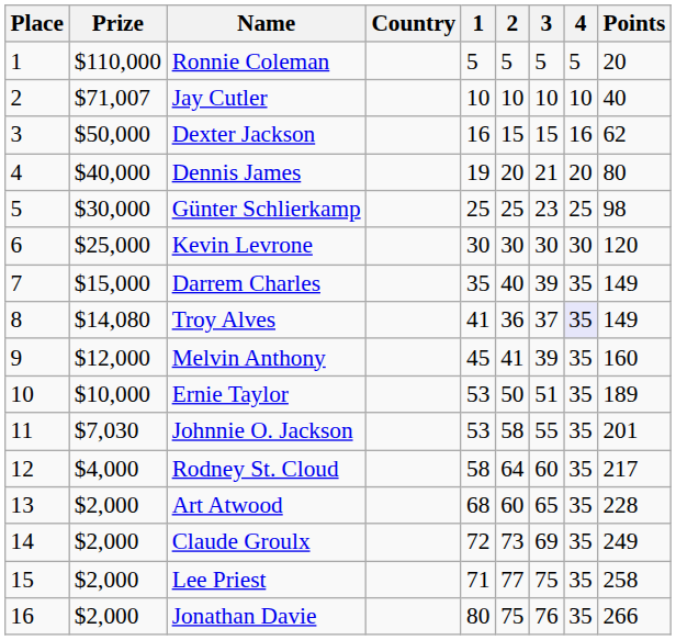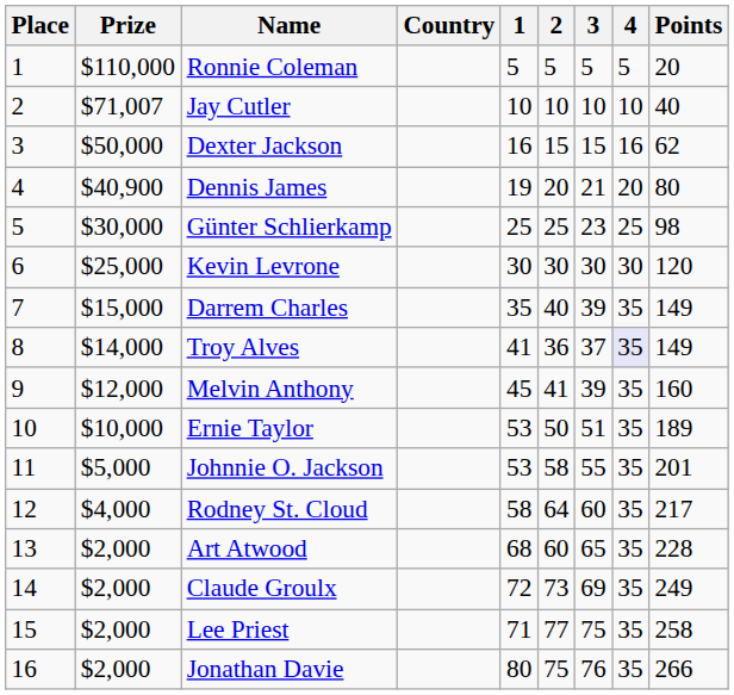 <table class="wikitable">
 <tr>
 <th>Place</th>
 <th>Prize</th>
 <th>Name</th>
 <th>Country</th>
 <th>1</th>
 <th>2</th>
 <th>3</th>
 <th>4</th>
 <th>Points</th>
 </tr>
 <tr>
 <td>1</td>
 <td>$110,000</td>
 <td><a href='#'>Ronnie Coleman </a></td>
 <td></td>
 <td>5</td>
 <td>5</td>
 <td>5</td>
 <td>5</td>
 <td>20</td>
 </tr>
 <tr>
 <td>2</td>
 <td>$71,007</td>
 <td><a href='#'>Jay Cutler</a></td>
 <td></td>
 <td>10</td>
 <td>10</td>
 <td>10</td>
 <td>10</td>
 <td>40</td>
 </tr>
 <tr>
 <td>3</td>
 <td>$50,000</td>
 <td><a href='#'>Dexter Jackson</a></td>
 <td></td>
 <td>16</td>
 <td>15</td>
 <td>15</td>
 <td>16</td>
 <td>62</td>
 </tr>
 <tr>
 <td>4</td>
-<td>$40,000</td>
+<td>$40,900</td>
 <td><a href='#'>Dennis James</a></td>
 <td></td>
 <td>19</td>
 <td>20</td>
 <td>21</td>
 <td>20</td>
 <td>80</td>
 </tr>
 <tr>
 <td>5</td>
 <td>$30,000</td>
 <td><a href='#'>Günter Schlierkamp</a></td>
 <td></td>
 <td>25</td>
 <td>25</td>
 <td>23</td>
 <td>25</td>
 <td>98</td>
 </tr>
 <tr>
 <td>6</td>
 <td>$25,000</td>
 <td><a href='#'>Kevin Levrone</a></td>
 <td></td>
 <td>30</td>
 <td>30</td>
 <td>30</td>
 <td>30</td>
 <td>120</td>
 </tr>
 <tr>
 <td>7</td>
 <td>$15,000</td>
 <td><a href='#'>Darrem Charles</a></td>
 <td></td>
 <td>35</td>
 <td>40</td>
 <td>39</td>
 <td>35</td>
 <td>149</td>
 </tr>
 <tr>
 <td>8</td>
-<td>$14,080</td>
+<td>$14,000</td>
 <td><a href='#'>Troy Alves</a></td>
 <td></td>
 <td>41</td>
 <td>36</td>
 <td>37</td>
 <td style="background: lavender;">35</td>
 <td>149</td>
 </tr>
 <tr>
 <td>9</td>
 <td>$12,000</td>
 <td><a href='#'>Melvin Anthony</a></td>
 <td></td>
 <td>45</td>
 <td>41</td>
 <td>39</td>
 <td>35</td>
 <td>160</td>
 </tr>
 <tr>
 <td>10</td>
 <td>$10,000</td>
 <td><a href='#'>Ernie Taylor</a></td>
 <td></td>
 <td>53</td>
 <td>50</td>
 <td>51</td>
 <td>35</td>
 <td>189</td>
 </tr>
 <tr>
 <td>11</td>
-<td>$7,030</td>
+<td>$5,000</td>
 <td><a href='#'>Johnnie O. Jackson</a></td>
 <td></td>
 <td>53</td>
 <td>58</td>
 <td>55</td>
 <td>35</td>
 <td>201</td>
 </tr>
 <tr>
 <td>12</td>
 <td>$4,000</td>
 <td><a href='#'>Rodney St. Cloud</a></td>
 <td></td>
 <td>58</td>
 <td>64</td>
 <td>60</td>
 <td>35</td>
 <td>217</td>
 </tr>
 <tr>
 <td>13</td>
 <td>$2,000</td>
 <td><a href='#'>Art Atwood</a></td>
 <td></td>
 <td>68</td>
 <td>60</td>
 <td>65</td>
 <td>35</td>
 <td>228</td>
 </tr>
 <tr>
 <td>14</td>
 <td>$2,000</td>
 <td><a href='#'>Claude Groulx</a></td>
 <td></td>
 <td>72</td>
 <td>73</td>
 <td>69</td>
 <td>35</td>
 <td>249</td>
 </tr>
 <tr>
 <td>15</td>
 <td>$2,000</td>
 <td><a href='#'>Lee Priest</a></td>
 <td></td>
 <td>71</td>
 <td>77</td>
 <td>75</td>
 <td>35</td>
 <td>258</td>
 </tr>
 <tr>
 <td>16</td>
 <td>$2,000</td>
 <td><a href='#'>Jonathan Davie</a></td>
 <td></td>
 <td>80</td>
 <td>75</td>
 <td>76</td>
 <td>35</td>
 <td>266</td>
 </tr>
 </table>
